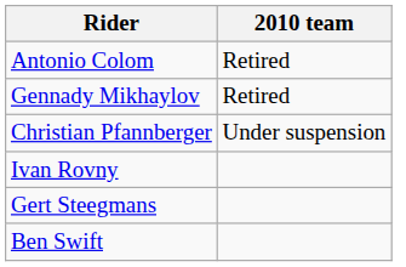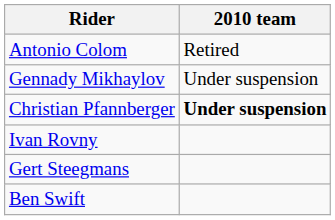 <table class="wikitable">
 <tr>
 <th>Rider</th>
 <th>2010 team</th>
 </tr>
 <tr>
 <td><a href='#'>Antonio Colom</a></td>
 <td>Retired</td>
 </tr>
 <tr>
 <td><a href='#'>Gennady Mikhaylov</a></td>
-<td>Retired</td>
+<td>Under suspension</td>
 </tr>
 <tr>
 <td><a href='#'>Christian Pfannberger</a></td>
-<td>Under suspension</td>
+<td><strong>Under suspension</strong></td>
 </tr>
 <tr>
 <td><a href='#'>Ivan Rovny</a></td>
 <td></td>
 </tr>
 <tr>
 <td><a href='#'>Gert Steegmans</a></td>
 <td></td>
 </tr>
 <tr>
 <td><a href='#'>Ben Swift</a></td>
 <td></td>
 </tr>
 </table>
